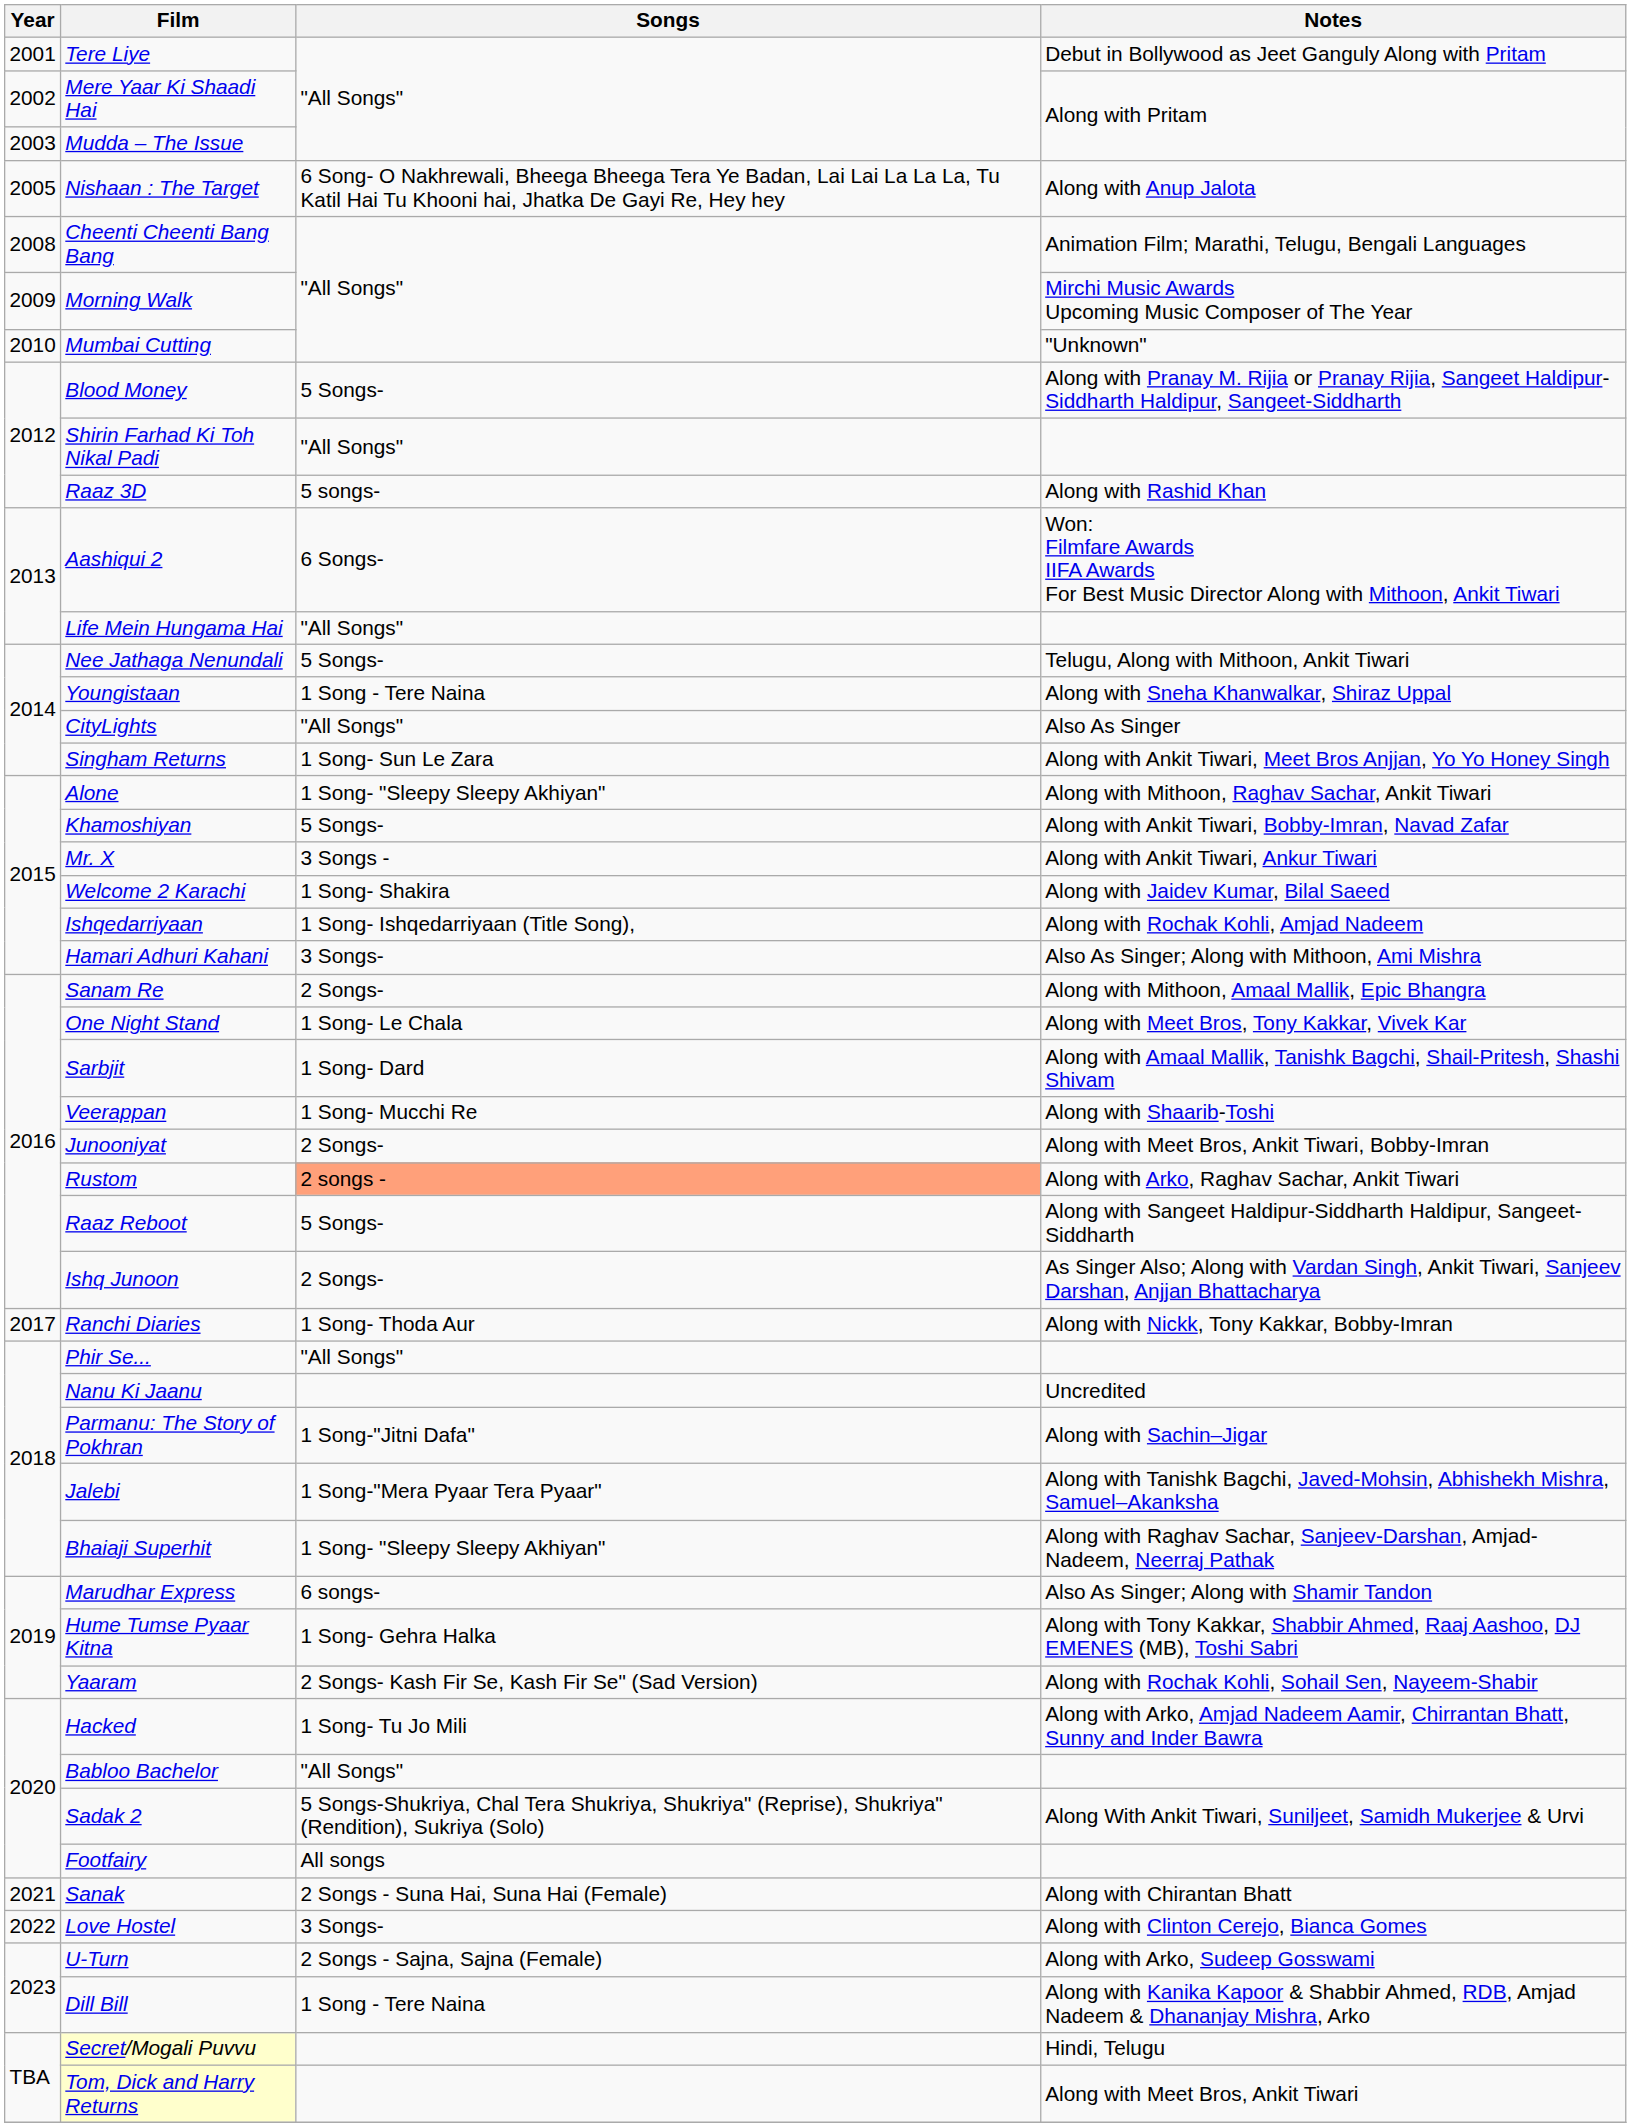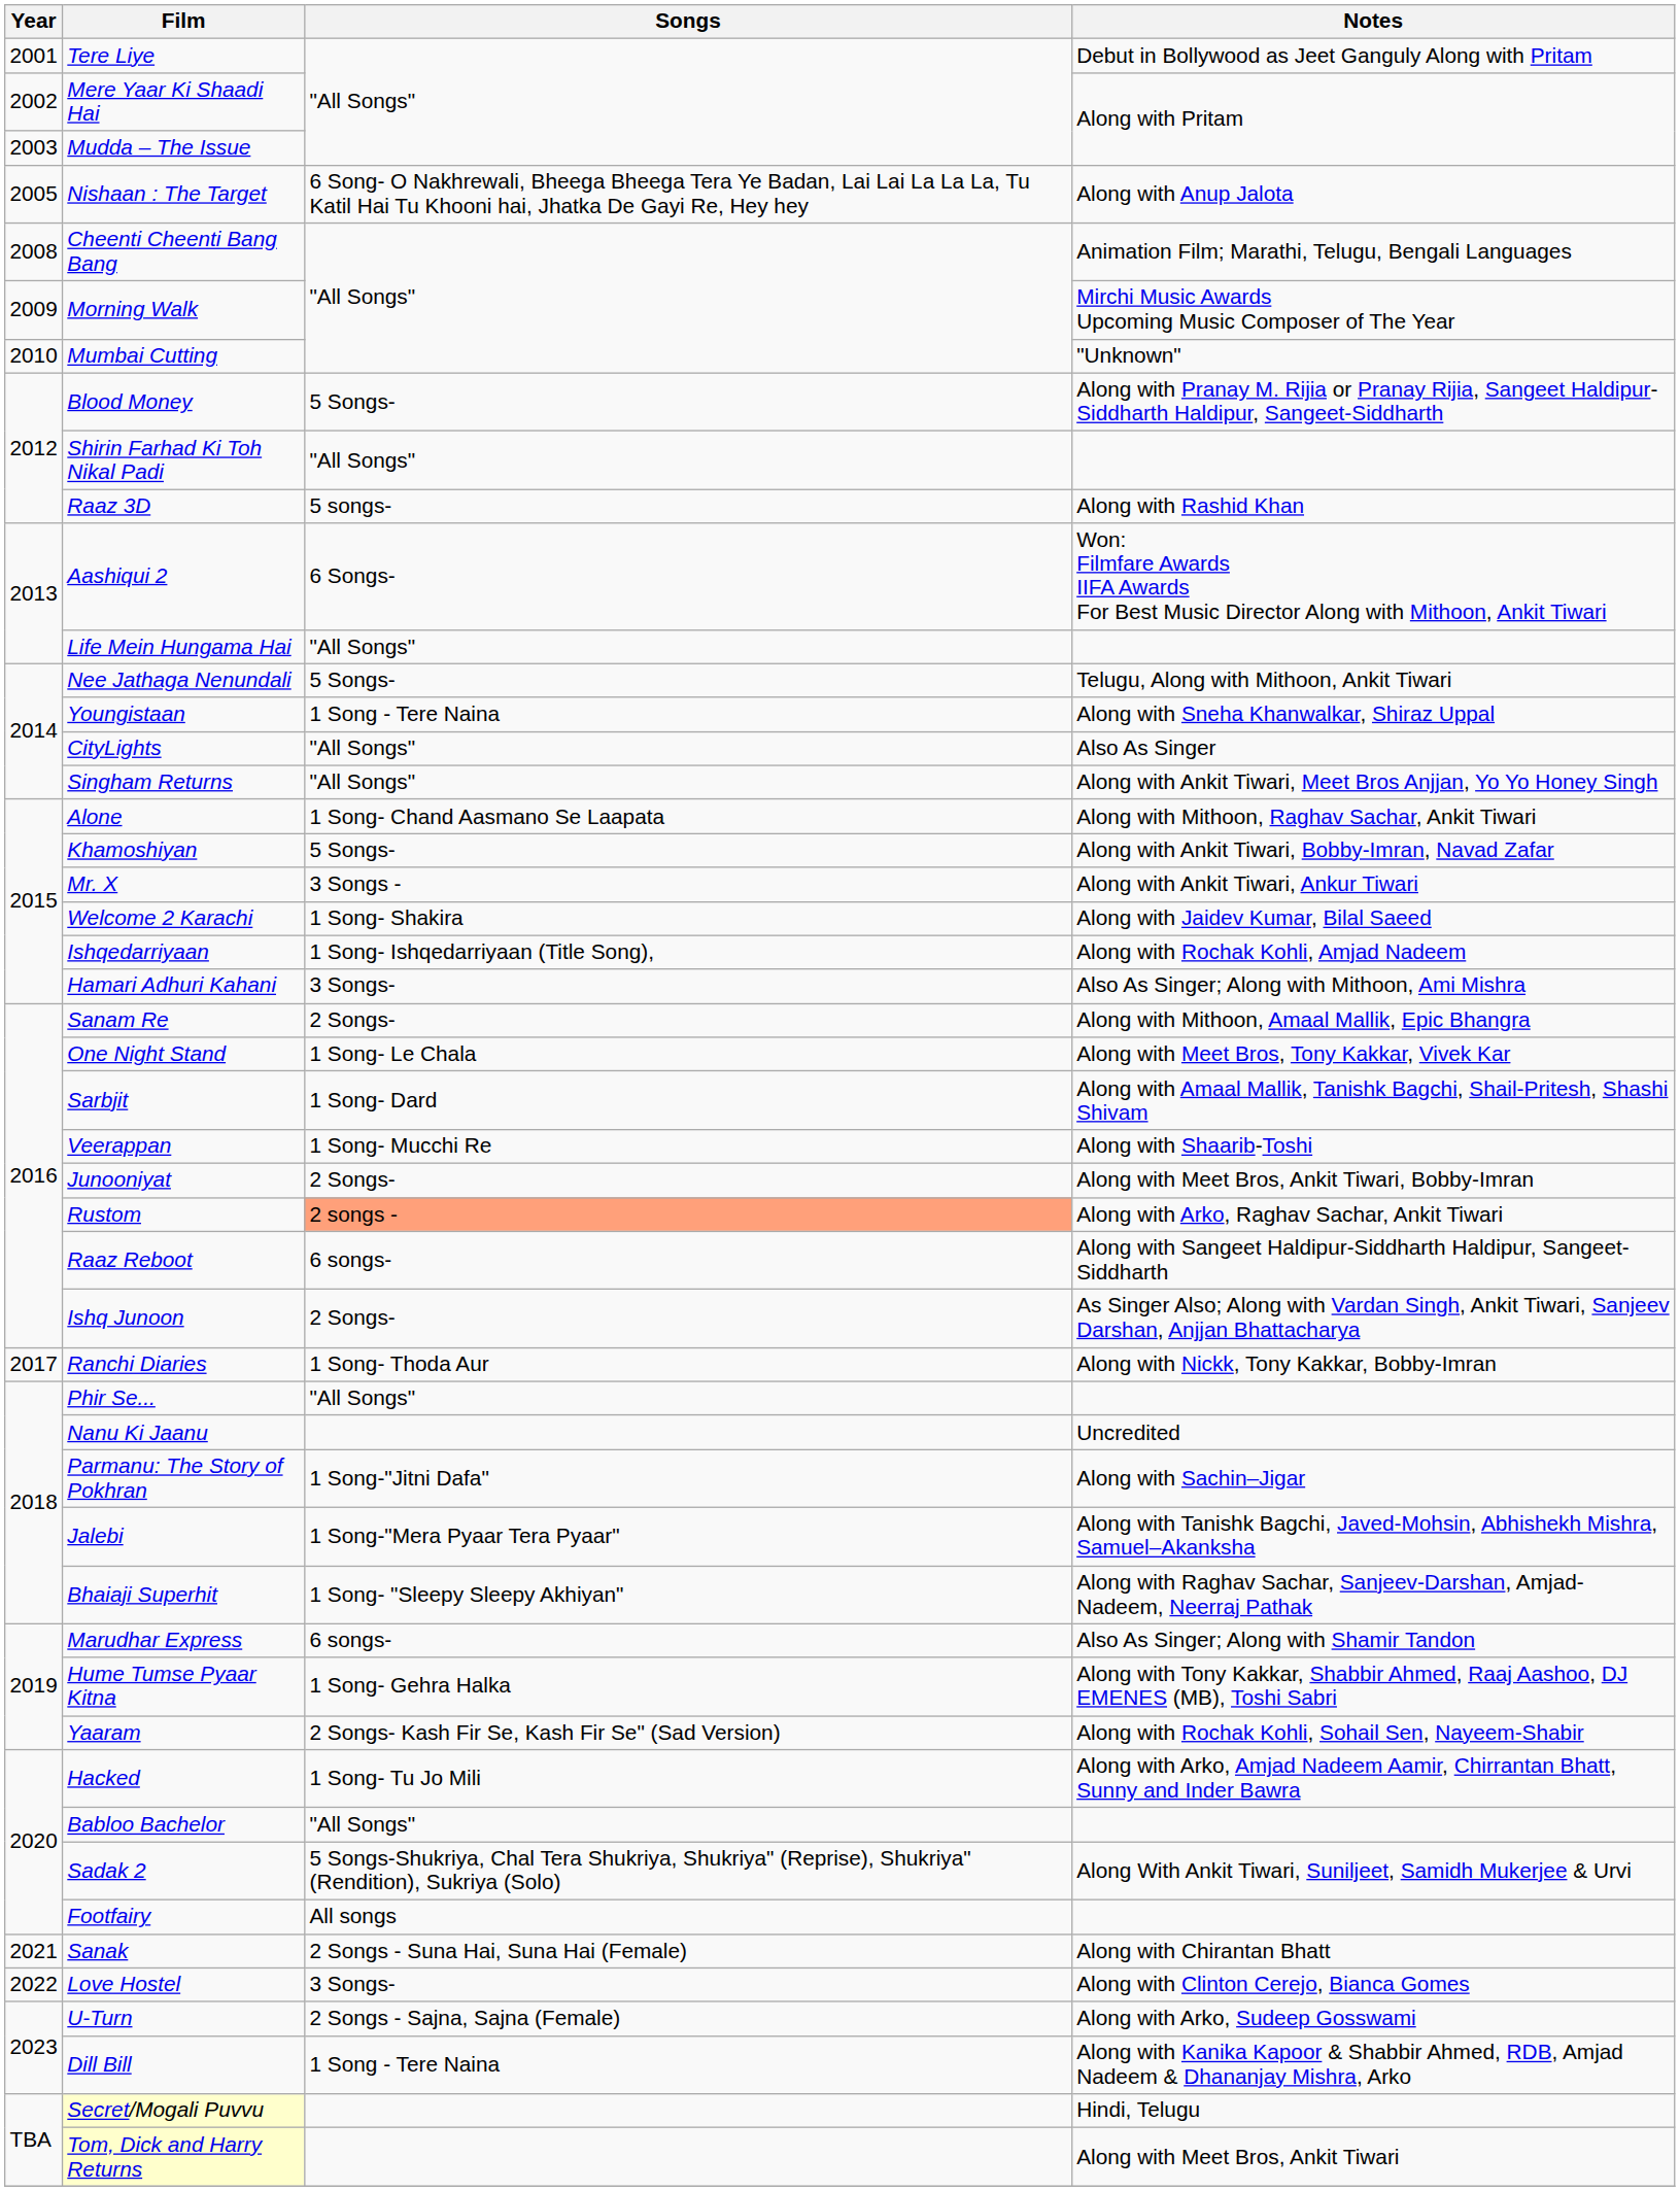 <table class="wikitable sortable">
 <tr>
 <th>Year</th>
 <th>Film</th>
 <th>Songs</th>
 <th>Notes</th>
 </tr>
 <tr>
 <td>2001</td>
 <td><em><a href='#'>Tere Liye</a></em></td>
 <td rowspan="3">"All Songs"</td>
 <td>Debut in Bollywood as Jeet Ganguly Along with <a href='#'>Pritam</a></td>
 </tr>
 <tr>
 <td>2002</td>
 <td><em><a href='#'>Mere Yaar Ki Shaadi Hai</a></em></td>
 <td rowspan="2">Along with Pritam</td>
 </tr>
 <tr>
 <td>2003</td>
 <td><em><a href='#'>Mudda – The Issue</a></em></td>
 </tr>
 <tr>
 <td>2005</td>
 <td><em><a href='#'>Nishaan : The Target</a></em></td>
 <td>6 Song- O Nakhrewali, Bheega Bheega Tera Ye Badan, Lai Lai La La La, Tu Katil Hai Tu Khooni hai, Jhatka De Gayi Re, Hey hey</td>
 <td>Along with <a href='#'>Anup Jalota</a></td>
 </tr>
 <tr>
 <td>2008</td>
 <td><em><a href='#'>Cheenti Cheenti Bang Bang</a></em></td>
 <td rowspan="3">"All Songs"</td>
 <td>Animation Film; Marathi, Telugu, Bengali Languages</td>
 </tr>
 <tr>
 <td>2009</td>
 <td><em><a href='#'>Morning Walk</a></em></td>
 <td><a href='#'>Mirchi Music Awards</a><br>Upcoming Music Composer of The Year</td>
 </tr>
 <tr>
 <td>2010</td>
 <td><em><a href='#'>Mumbai Cutting</a></em></td>
 <td>"Unknown"</td>
 </tr>
 <tr>
 <td rowspan="3">2012</td>
 <td><em><a href='#'>Blood Money</a></em></td>
 <td>5 Songs- </td>
 <td>Along with <a href='#'>Pranay M. Rijia</a> or <a href='#'>Pranay Rijia</a>, <a href='#'>Sangeet Haldipur</a>-<a href='#'>Siddharth Haldipur</a>, <a href='#'>Sangeet-Siddharth</a></td>
 </tr>
 <tr>
 <td><em><a href='#'>Shirin Farhad Ki Toh Nikal Padi</a></em></td>
 <td>"All Songs"</td>
 <td></td>
 </tr>
 <tr>
 <td><em><a href='#'>Raaz 3D</a></em></td>
 <td>5 songs-<br></td>
 <td>Along with <a href='#'>Rashid Khan</a></td>
 </tr>
 <tr>
 <td rowspan="2">2013</td>
 <td><em><a href='#'>Aashiqui 2</a></em></td>
 <td>6 Songs- </td>
 <td>Won: <br> <a href='#'>Filmfare Awards</a><br><a href='#'>IIFA Awards</a><br> For Best Music Director Along with <a href='#'>Mithoon</a>, <a href='#'>Ankit Tiwari</a></td>
 </tr>
 <tr>
 <td><em><a href='#'>Life Mein Hungama Hai</a></em></td>
 <td>"All Songs"</td>
 <td></td>
 </tr>
 <tr>
 <td rowspan="4">2014</td>
 <td><em><a href='#'>Nee Jathaga Nenundali</a></em></td>
 <td>5 Songs- </td>
 <td>Telugu, Along with Mithoon, Ankit Tiwari</td>
 </tr>
 <tr>
 <td><em><a href='#'>Youngistaan</a></em></td>
 <td>1 Song - Tere Naina</td>
 <td>Along with <a href='#'>Sneha Khanwalkar</a>, <a href='#'>Shiraz Uppal</a></td>
 </tr>
 <tr>
 <td><em><a href='#'>CityLights</a></em></td>
 <td>"All Songs"</td>
 <td>Also As Singer</td>
 </tr>
 <tr>
 <td><em><a href='#'>Singham Returns</a></em></td>
-<td>1 Song- Sun Le Zara</td>
+<td>"All Songs"</td>
 <td>Along with Ankit Tiwari, <a href='#'>Meet Bros Anjjan</a>, <a href='#'>Yo Yo Honey Singh</a></td>
 </tr>
 <tr>
 <td rowspan="6">2015</td>
 <td><em><a href='#'>Alone</a></em></td>
-<td>1 Song- "Sleepy Sleepy Akhiyan"</td>
+<td>1 Song- Chand Aasmano Se Laapata</td>
 <td>Along with Mithoon, <a href='#'>Raghav Sachar</a>, Ankit Tiwari</td>
 </tr>
 <tr>
 <td><em><a href='#'>Khamoshiyan</a></em></td>
 <td>5 Songs- </td>
 <td>Along with Ankit Tiwari, <a href='#'>Bobby-Imran</a>, <a href='#'>Navad Zafar</a></td>
 </tr>
 <tr>
 <td><em><a href='#'>Mr. X</a></em></td>
 <td>3 Songs - </td>
 <td>Along with Ankit Tiwari, <a href='#'>Ankur Tiwari</a></td>
 </tr>
 <tr>
 <td><em><a href='#'>Welcome 2 Karachi</a></em></td>
 <td>1 Song- Shakira</td>
 <td>Along with <a href='#'>Jaidev Kumar</a>, <a href='#'>Bilal Saeed</a></td>
 </tr>
 <tr>
 <td><em><a href='#'>Ishqedarriyaan</a></em></td>
 <td>1 Song- Ishqedarriyaan (Title Song),</td>
 <td>Along with <a href='#'>Rochak Kohli</a>, <a href='#'>Amjad Nadeem</a></td>
 </tr>
 <tr>
 <td><em><a href='#'>Hamari Adhuri Kahani</a></em></td>
 <td>3 Songs- </td>
 <td>Also As Singer; Along with Mithoon, <a href='#'>Ami Mishra</a></td>
 </tr>
 <tr>
 <td rowspan="8">2016</td>
 <td><em><a href='#'>Sanam Re</a></em></td>
 <td>2 Songs- </td>
 <td>Along with Mithoon, <a href='#'>Amaal Mallik</a>, <a href='#'>Epic Bhangra</a></td>
 </tr>
 <tr>
 <td><em><a href='#'>One Night Stand</a></em></td>
 <td>1 Song- Le Chala</td>
 <td>Along with <a href='#'>Meet Bros</a>, <a href='#'>Tony Kakkar</a>, <a href='#'>Vivek Kar</a></td>
 </tr>
 <tr>
 <td><em><a href='#'>Sarbjit</a></em></td>
 <td>1 Song- Dard</td>
 <td>Along with <a href='#'>Amaal Mallik</a>, <a href='#'>Tanishk Bagchi</a>, <a href='#'>Shail-Pritesh</a>, <a href='#'>Shashi Shivam</a></td>
 </tr>
 <tr>
 <td><em><a href='#'>Veerappan</a></em></td>
 <td>1 Song- Mucchi Re</td>
 <td>Along with <a href='#'>Shaarib</a>-<a href='#'>Toshi</a></td>
 </tr>
 <tr>
 <td><em><a href='#'>Junooniyat</a></em></td>
 <td>2 Songs- </td>
 <td>Along with Meet Bros, Ankit Tiwari, Bobby-Imran</td>
 </tr>
 <tr>
 <td><em><a href='#'>Rustom</a></em></td>
 <td style="background: lightsalmon;">2 songs - </td>
 <td>Along with <a href='#'>Arko</a>, Raghav Sachar, Ankit Tiwari</td>
 </tr>
 <tr>
 <td><em><a href='#'>Raaz Reboot</a></em></td>
-<td>5 Songs- </td>
+<td>6 songs-<br></td>
 <td>Along with Sangeet Haldipur-Siddharth Haldipur, Sangeet-Siddharth</td>
 </tr>
 <tr>
 <td><em><a href='#'>Ishq Junoon</a></em></td>
 <td>2 Songs-</td>
 <td>As Singer Also; Along with <a href='#'>Vardan Singh</a>, Ankit Tiwari, <a href='#'>Sanjeev Darshan</a>, <a href='#'>Anjjan Bhattacharya</a></td>
 </tr>
 <tr>
 <td>2017</td>
 <td><em><a href='#'>Ranchi Diaries</a></em></td>
 <td>1 Song- Thoda Aur</td>
 <td>Along with <a href='#'>Nickk</a>, Tony Kakkar, Bobby-Imran</td>
 </tr>
 <tr>
 <td rowspan="5">2018</td>
 <td><em><a href='#'>Phir Se...</a></em></td>
 <td>"All Songs"</td>
 <td></td>
 </tr>
 <tr>
 <td><em><a href='#'>Nanu Ki Jaanu</a></em></td>
 <td></td>
 <td>Uncredited</td>
 </tr>
 <tr>
 <td><em><a href='#'>Parmanu: The Story of Pokhran</a></em></td>
 <td>1 Song-"Jitni Dafa"</td>
 <td>Along with <a href='#'>Sachin–Jigar</a></td>
 </tr>
 <tr>
 <td><em><a href='#'>Jalebi</a></em></td>
 <td>1 Song-"Mera Pyaar Tera Pyaar"</td>
 <td>Along with Tanishk Bagchi, <a href='#'>Javed-Mohsin</a>, <a href='#'>Abhishekh Mishra</a>, <a href='#'>Samuel–Akanksha</a></td>
 </tr>
 <tr>
 <td><em><a href='#'>Bhaiaji Superhit</a></em></td>
 <td>1 Song- "Sleepy Sleepy Akhiyan"</td>
 <td>Along with Raghav Sachar, <a href='#'>Sanjeev-Darshan</a>, Amjad-Nadeem, <a href='#'>Neerraj Pathak</a></td>
 </tr>
 <tr>
 <td rowspan="3">2019</td>
 <td><em><a href='#'>Marudhar Express</a></em></td>
 <td>6 songs-<br></td>
 <td>Also As Singer; Along with <a href='#'>Shamir Tandon</a></td>
 </tr>
 <tr>
 <td><em><a href='#'>Hume Tumse Pyaar Kitna</a></em></td>
 <td>1 Song- Gehra Halka</td>
 <td>Along with Tony Kakkar, <a href='#'>Shabbir Ahmed</a>, <a href='#'>Raaj Aashoo</a>, <a href='#'>DJ EMENES</a> (MB), <a href='#'>Toshi Sabri</a></td>
 </tr>
 <tr>
 <td><em><a href='#'>Yaaram</a></em></td>
 <td>2 Songs- Kash Fir Se, Kash Fir Se" (Sad Version)</td>
 <td>Along with <a href='#'>Rochak Kohli</a>, <a href='#'>Sohail Sen</a>, <a href='#'>Nayeem-Shabir</a></td>
 </tr>
 <tr>
 <td rowspan="4">2020</td>
 <td><em><a href='#'>Hacked</a></em></td>
 <td>1 Song- Tu Jo Mili</td>
 <td>Along with Arko, <a href='#'>Amjad Nadeem Aamir</a>, <a href='#'>Chirrantan Bhatt</a>, <a href='#'>Sunny and Inder Bawra</a></td>
 </tr>
 <tr>
 <td><em><a href='#'>Babloo Bachelor</a></em></td>
 <td>"All Songs"</td>
 <td></td>
 </tr>
 <tr>
 <td><em><a href='#'>Sadak 2</a></em></td>
 <td>5 Songs-Shukriya, Chal Tera Shukriya, Shukriya" (Reprise), Shukriya" (Rendition), Sukriya (Solo)</td>
 <td>Along With Ankit Tiwari, <a href='#'>Suniljeet</a>, <a href='#'>Samidh Mukerjee</a> & Urvi</td>
 </tr>
 <tr>
 <td><em><a href='#'>Footfairy</a></em></td>
 <td>All songs</td>
 <td></td>
 </tr>
 <tr>
 <td>2021</td>
 <td><em><a href='#'>Sanak</a></em></td>
 <td>2 Songs - Suna Hai, Suna Hai (Female)</td>
 <td>Along with Chirantan Bhatt</td>
 </tr>
 <tr>
 <td>2022</td>
 <td><em><a href='#'>Love Hostel</a></em></td>
 <td>3 Songs- </td>
 <td>Along with <a href='#'>Clinton Cerejo</a>, <a href='#'>Bianca Gomes</a></td>
 </tr>
 <tr>
 <td rowspan=2>2023</td>
 <td><em><a href='#'>U-Turn</a></em></td>
 <td>2 Songs - Sajna, Sajna (Female)</td>
 <td>Along with Arko, <a href='#'>Sudeep Gosswami</a></td>
 </tr>
 <tr>
 <td><em><a href='#'>Dill Bill</a></em></td>
 <td>1 Song - Tere Naina</td>
 <td>Along with <a href='#'>Kanika Kapoor</a> & Shabbir Ahmed, <a href='#'>RDB</a>, Amjad Nadeem & <a href='#'>Dhananjay Mishra</a>, Arko</td>
 </tr>
 <tr>
 <td rowspan=2>TBA</td>
 <td style="background:#ffc;"><em><a href='#'>Secret</a>/Mogali Puvvu</em> </td>
 <td></td>
 <td>Hindi, Telugu</td>
 </tr>
 <tr>
 <td style="background:#ffc;"><em><a href='#'>Tom, Dick and Harry Returns</a></em> </td>
 <td></td>
 <td>Along with Meet Bros, Ankit Tiwari</td>
 </tr>
 <tr>
 </tr>
 </table>
